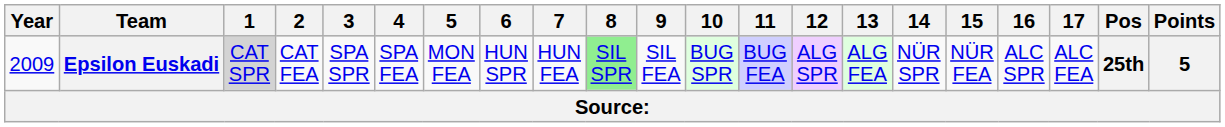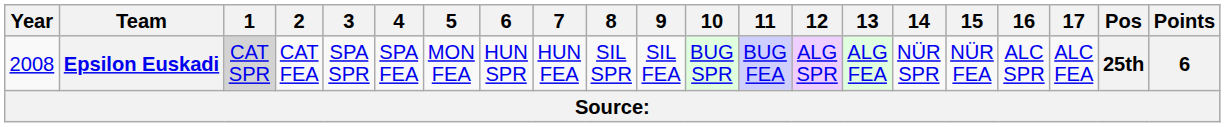 <table class="wikitable" style="text-align:center; font-size:85%">
 <tr>
 <th>Year</th>
 <th>Team</th>
 <th>1</th>
 <th>2</th>
 <th>3</th>
 <th>4</th>
 <th>5</th>
 <th>6</th>
 <th>7</th>
 <th>8</th>
 <th>9</th>
 <th>10</th>
 <th>11</th>
 <th>12</th>
 <th>13</th>
 <th>14</th>
 <th>15</th>
 <th>16</th>
 <th>17</th>
 <th>Pos</th>
 <th>Points</th>
 </tr>
 <tr>
-<td><a href='#'>2009</a></td>
+<td><a href='#'>2008</a></td>
 <th nowrap><a href='#'>Epsilon Euskadi</a></th>
 <td style="background: lightgrey;"><a href='#'>CAT<br>SPR</a></td>
 <td><a href='#'>CAT<br>FEA</a></td>
 <td><a href='#'>SPA<br>SPR</a></td>
 <td><a href='#'>SPA<br>FEA</a></td>
 <td><a href='#'>MON<br>FEA</a></td>
 <td><a href='#'>HUN<br>SPR</a></td>
 <td><a href='#'>HUN<br>FEA</a></td>
-<td style="background: lightgreen;"><a href='#'>SIL<br>SPR</a></td>
+<td><a href='#'>SIL<br>SPR</a></td>
 <td><a href='#'>SIL<br>FEA</a></td>
 <td style="background:#DFFFDF;"><a href='#'>BUG<br>SPR</a><br></td>
 <td style="background:#CFCFFF;"><a href='#'>BUG<br>FEA</a><br></td>
 <td style="background:#EFCFFF;"><a href='#'>ALG<br>SPR</a> <br></td>
 <td style="background:#DFFFDF;"><a href='#'>ALG<br>FEA</a><br></td>
 <td><a href='#'>NÜR<br>SPR</a></td>
 <td><a href='#'>NÜR<br>FEA</a></td>
 <td><a href='#'>ALC<br>SPR</a></td>
 <td><a href='#'>ALC<br>FEA</a></td>
 <th>25th</th>
-<th>5</th>
+<th>6</th>
 </tr>
 <tr>
 <th colspan="21">Source:</th>
 </tr>
 </table>
